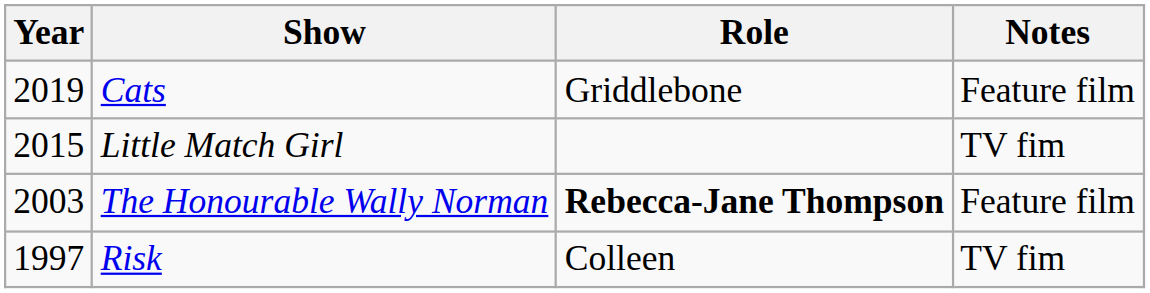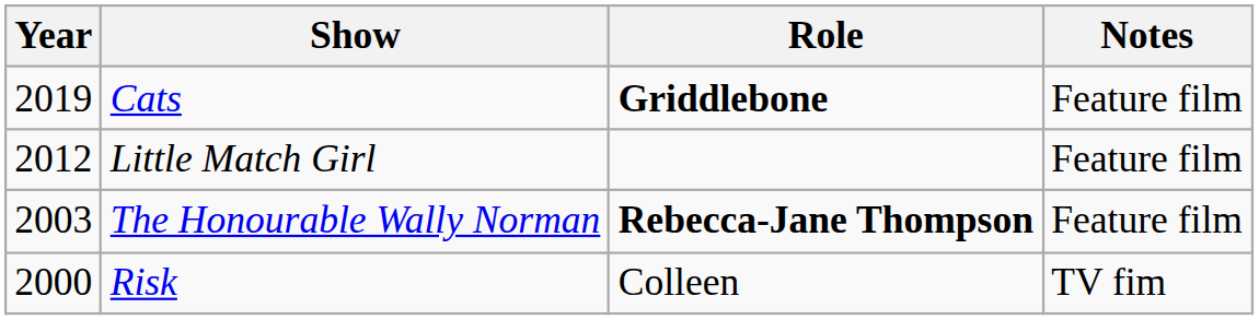 <table class="wikitable">
 <tr>
 <th>Year</th>
 <th>Show</th>
 <th>Role</th>
 <th>Notes</th>
 </tr>
 <tr>
 <td>2019</td>
 <td><em><a href='#'>Cats</a></em></td>
-<td>Griddlebone</td>
+<td><strong>Griddlebone</strong></td>
 <td>Feature film</td>
 </tr>
 <tr>
-<td>2015</td>
+<td>2012</td>
 <td><em>Little Match Girl</em></td>
 <td></td>
-<td>TV fim</td>
+<td>Feature film</td>
 </tr>
 <tr>
 <td>2003</td>
 <td><em><a href='#'>The Honourable Wally Norman</a></em></td>
 <td><strong>Rebecca-Jane Thompson</strong></td>
 <td>Feature film</td>
 </tr>
 <tr>
-<td>1997</td>
+<td>2000</td>
 <td><em><a href='#'>Risk</a></em></td>
 <td>Colleen</td>
 <td>TV fim</td>
 </tr>
 </table>
